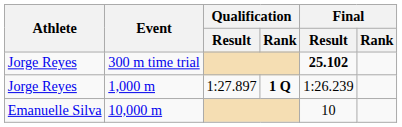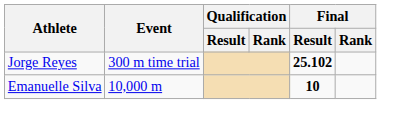 <table class="wikitable" border="1" style="font-size:90%">
 <tr>
 <th rowspan=2>Athlete</th>
 <th rowspan=2>Event</th>
 <th colspan=2>Qualification</th>
 <th colspan=2>Final</th>
 </tr>
 <tr>
 <th>Result</th>
 <th>Rank</th>
 <th>Result</th>
 <th>Rank</th>
 </tr>
 <tr>
 <td><a href='#'>Jorge Reyes</a></td>
 <td><a href='#'>300 m time trial</a></td>
 <td bgcolor=wheat colspan="2"></td>
 <td align=center><strong>25.102</strong></td>
 <td align=center></td>
 </tr>
 <tr>
-<td><a href='#'>Jorge Reyes</a></td>
-<td><a href='#'>1,000 m</a></td>
-<td align=center>1:27.897</td>
-<td align=center><strong>1 Q</strong></td>
-<td align=center>1:26.239</td>
-<td align=center></td>
-</tr>
-<tr>
 <td><a href='#'>Emanuelle Silva</a></td>
 <td><a href='#'>10,000 m</a></td>
 <td bgcolor=wheat colspan="2"></td>
-<td align=center>10</td>
+<td align=center><strong>10</strong></td>
 <td align=center></td>
 </tr>
 </table>
